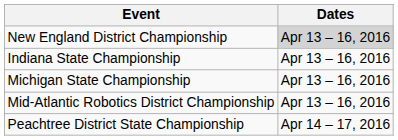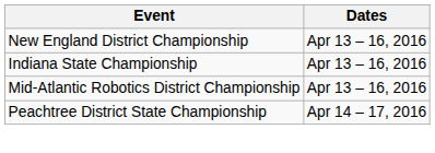 <table class="wikitable">
 <tr>
 <th>Event</th>
 <th>Dates</th>
 </tr>
 <tr>
 <td>New England District Championship</td>
-<td style="background: lightgrey;">Apr 13 – 16, 2016</td>
+<td>Apr 13 – 16, 2016</td>
 </tr>
 <tr>
 <td>Indiana State Championship</td>
-<td>Apr 13 – 16, 2016</td>
-</tr>
-<tr>
-<td>Michigan State Championship</td>
 <td>Apr 13 – 16, 2016</td>
 </tr>
 <tr>
 <td>Mid-Atlantic Robotics District Championship</td>
 <td>Apr 13 – 16, 2016</td>
 </tr>
 <tr>
 <td>Peachtree District State Championship</td>
 <td>Apr 14 – 17, 2016</td>
 </tr>
 </table>
